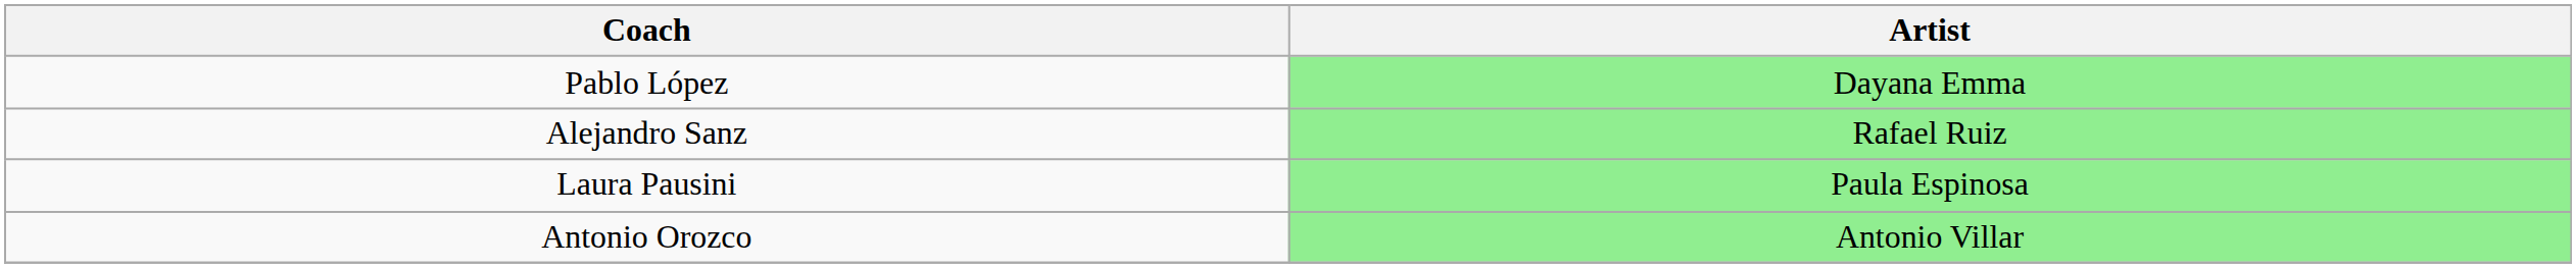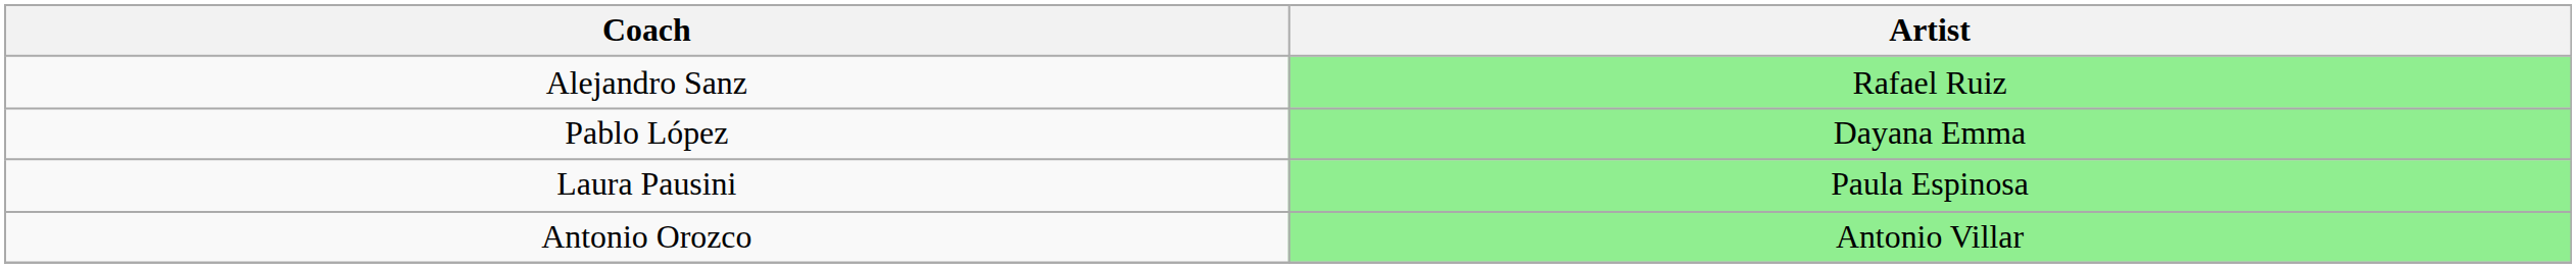 <table class="wikitable" style="text-align: center; width:100%">
 <tr>
 <th style="width:15%">Coach</th>
 <th style="width:15%">Artist</th>
 </tr>
 <tr>
+<td>Alejandro Sanz</td>
+<td bgcolor="lightgreen">Rafael Ruiz</td>
+</tr>
+<tr>
 <td>Pablo López</td>
 <td bgcolor="lightgreen">Dayana Emma</td>
-</tr>
-<tr>
-<td>Alejandro Sanz</td>
-<td bgcolor="lightgreen">Rafael Ruiz</td>
 </tr>
 <tr>
 <td>Laura Pausini</td>
 <td bgcolor="lightgreen">Paula Espinosa</td>
 </tr>
 <tr>
 <td>Antonio Orozco</td>
 <td bgcolor="lightgreen">Antonio Villar</td>
 </tr>
 <tr>
 </tr>
 </table>
